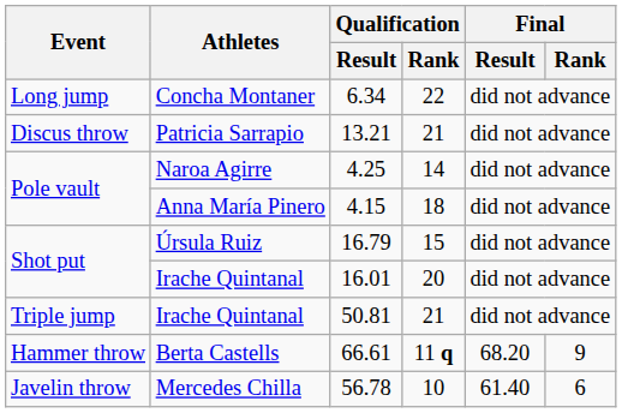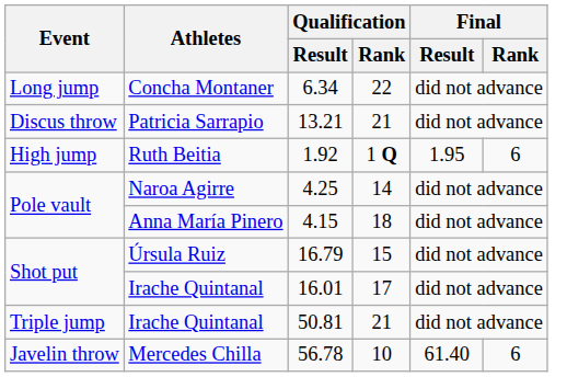 <table class="wikitable" border="1" style="font-size:90%">
 <tr>
 <th rowspan=2>Event</th>
 <th rowspan=2>Athletes</th>
 <th colspan=2>Qualification</th>
 <th colspan=2>Final</th>
 </tr>
 <tr>
 <th>Result</th>
 <th>Rank</th>
 <th>Result</th>
 <th>Rank</th>
 </tr>
 <tr>
 <td><a href='#'>Long jump</a></td>
 <td><a href='#'>Concha Montaner</a></td>
 <td align=center>6.34</td>
 <td align=center>22</td>
 <td colspan="2">did not advance</td>
 </tr>
 <tr>
 <td><a href='#'>Discus throw</a></td>
 <td><a href='#'>Patricia Sarrapio</a></td>
 <td align=center>13.21</td>
 <td align=center>21</td>
 <td align=center colspan=2>did not advance</td>
 </tr>
 <tr>
+<td><a href='#'>High jump</a></td>
+<td><a href='#'>Ruth Beitia</a></td>
+<td align=center>1.92</td>
+<td align=center>1 <strong>Q</strong></td>
+<td align=center>1.95</td>
+<td align=center>6</td>
+</tr>
+<tr>
 <td rowspan=2><a href='#'>Pole vault</a></td>
 <td><a href='#'>Naroa Agirre</a></td>
 <td align=center>4.25</td>
 <td align=center>14</td>
 <td align=center colspan=2>did not advance</td>
 </tr>
 <tr>
 <td><a href='#'>Anna María Pinero</a></td>
 <td align=center>4.15</td>
 <td align=center>18</td>
 <td align=center colspan=2>did not advance</td>
 </tr>
 <tr>
 <td rowspan=2><a href='#'>Shot put</a></td>
 <td><a href='#'>Úrsula Ruiz</a></td>
 <td align=center>16.79</td>
 <td align=center>15</td>
 <td colspan="2">did not advance</td>
 </tr>
 <tr>
 <td><a href='#'>Irache Quintanal</a></td>
 <td align=center>16.01</td>
-<td align=center>20</td>
+<td align=center>17</td>
 <td colspan="2">did not advance</td>
 </tr>
 <tr>
 <td><a href='#'>Triple jump</a></td>
 <td><a href='#'>Irache Quintanal</a></td>
 <td align=center>50.81</td>
 <td align=center>21</td>
 <td colspan="2">did not advance</td>
 </tr>
 <tr>
-<td><a href='#'>Hammer throw</a></td>
-<td><a href='#'>Berta Castells</a></td>
-<td align=center>66.61</td>
-<td align=center>11 <strong>q</strong></td>
-<td align=center>68.20</td>
-<td align=center>9</td>
-</tr>
-<tr>
 <td><a href='#'>Javelin throw</a></td>
 <td><a href='#'>Mercedes Chilla</a></td>
 <td align=center>56.78</td>
 <td align=center>10</td>
 <td align=center>61.40</td>
 <td align=center>6</td>
 </tr>
 </table>
